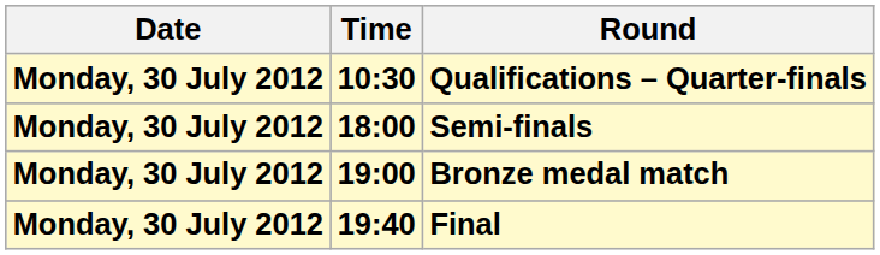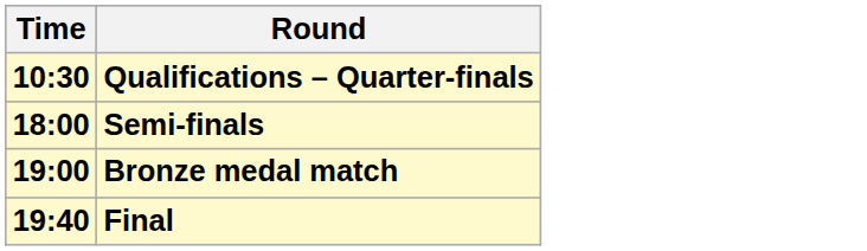 <table class="wikitable">
 <tr>
-<th>Date</th>
 <th>Time</th>
 <th>Round</th>
 </tr>
 <tr>
-<td style=background:lemonchiffon><strong>Monday, 30 July 2012</strong></td>
 <td style=background:lemonchiffon><strong>10:30</strong></td>
 <td style=background:lemonchiffon><strong>Qualifications – Quarter-finals</strong></td>
 </tr>
 <tr>
-<td style=background:lemonchiffon><strong>Monday, 30 July 2012</strong></td>
 <td style=background:lemonchiffon><strong>18:00</strong></td>
 <td style=background:lemonchiffon><strong>Semi-finals</strong></td>
 </tr>
 <tr>
-<td style=background:lemonchiffon><strong>Monday, 30 July 2012</strong></td>
 <td style=background:lemonchiffon><strong>19:00</strong></td>
 <td style=background:lemonchiffon><strong>Bronze medal match</strong></td>
 </tr>
 <tr>
-<td style=background:lemonchiffon><strong>Monday, 30 July 2012</strong></td>
 <td style=background:lemonchiffon><strong>19:40</strong></td>
 <td style=background:lemonchiffon><strong>Final</strong></td>
 </tr>
 </table>
